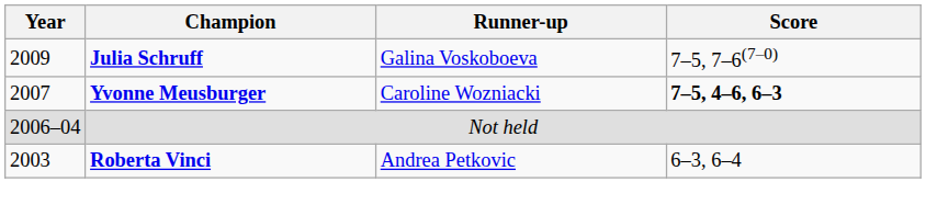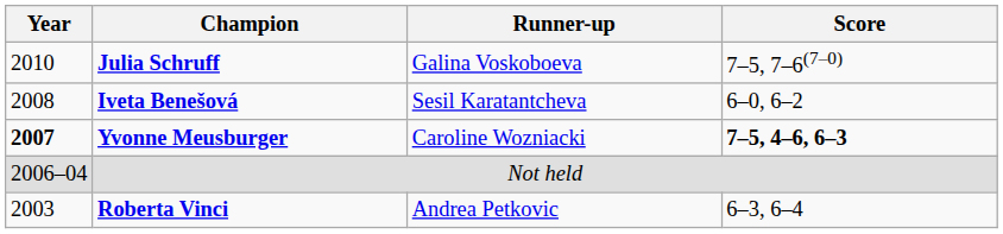 <table class="wikitable" style="font-size:90%">
 <tr>
 <th>Year</th>
 <th width="200">Champion</th>
 <th width="200">Runner-up</th>
 <th width="175">Score</th>
 </tr>
 <tr>
-<td>2009</td>
+<td>2010</td>
 <td> <strong><a href='#'>Julia Schruff</a></strong></td>
 <td> <a href='#'>Galina Voskoboeva</a></td>
 <td>7–5, 7–6<sup>(7–0)</sup></td>
 </tr>
 <tr>
-<td>2007</td>
+<td>2008</td>
+<td> <strong><a href='#'>Iveta Benešová</a></strong></td>
+<td> <a href='#'>Sesil Karatantcheva</a></td>
+<td>6–0, 6–2</td>
+</tr>
+<tr>
+<td><strong>2007</strong></td>
 <td> <strong><a href='#'>Yvonne Meusburger</a></strong></td>
 <td> <a href='#'>Caroline Wozniacki</a></td>
 <td><strong>7–5, 4–6, 6–3</strong></td>
 </tr>
 <tr>
 <td style="background:#dfdfdf">2006–04</td>
 <td colspan=3 align=center style="background:#dfdfdf"><em>Not held</em></td>
 </tr>
 <tr>
 <td>2003</td>
 <td> <strong><a href='#'>Roberta Vinci</a></strong></td>
 <td> <a href='#'>Andrea Petkovic</a></td>
 <td>6–3, 6–4</td>
 </tr>
 </table>
